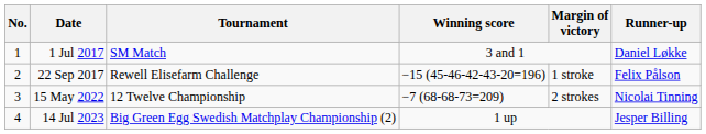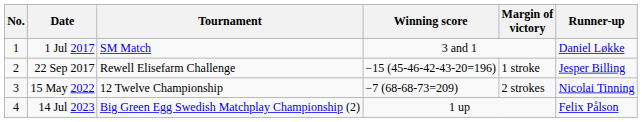 <table class="wikitable" style="font-size:95%;">
 <tr>
 <th>No.</th>
 <th>Date</th>
 <th>Tournament</th>
 <th>Winning score</th>
 <th>Margin of<br>victory</th>
 <th>Runner-up</th>
 </tr>
 <tr>
 <td align=center>1</td>
 <td align=right>1 Jul <a href='#'>2017</a></td>
 <td><a href='#'>SM Match</a></td>
 <td colspan=2 align=center>3 and 1</td>
 <td> <a href='#'>Daniel Løkke</a></td>
 </tr>
 <tr>
 <td align=center>2</td>
 <td align=right>22 Sep 2017</td>
 <td>Rewell Elisefarm Challenge</td>
 <td>−15 (45-46-42-43-20=196)</td>
 <td>1 stroke</td>
-<td> <a href='#'>Felix Pålson</a></td>
+<td> <a href='#'>Jesper Billing</a></td>
 </tr>
 <tr>
 <td align=center>3</td>
 <td align=right>15 May <a href='#'>2022</a></td>
 <td>12 Twelve Championship</td>
 <td>−7 (68-68-73=209)</td>
 <td>2 strokes</td>
 <td> <a href='#'>Nicolai Tinning</a></td>
 </tr>
 <tr>
 <td align=center>4</td>
 <td align=right>14 Jul <a href='#'>2023</a></td>
 <td><a href='#'>Big Green Egg Swedish Matchplay Championship</a> (2)</td>
 <td colspan=2 align=center>1 up</td>
-<td> <a href='#'>Jesper Billing</a></td>
+<td> <a href='#'>Felix Pålson</a></td>
 </tr>
 </table>
